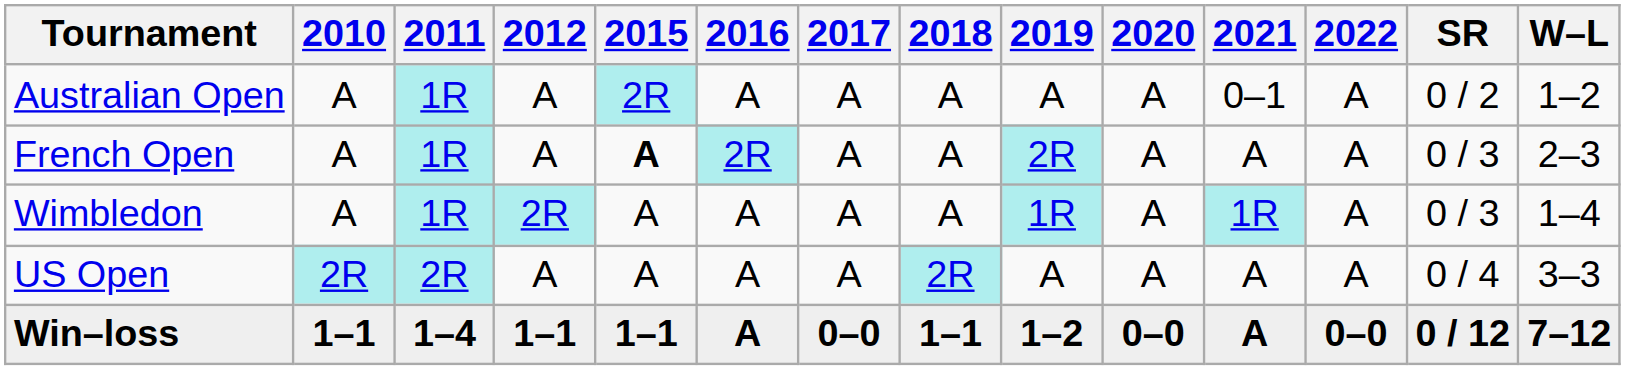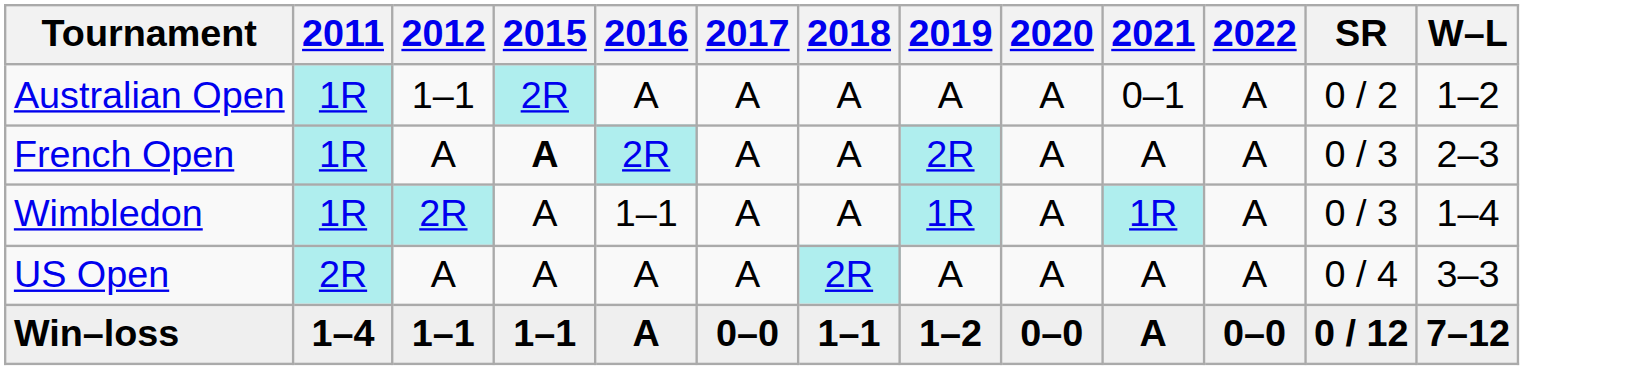 <table class=wikitable style=text-align:center;>
 <tr>
 <th>Tournament</th>
-<th><a href='#'>2010</a></th>
 <th><a href='#'>2011</a></th>
 <th><a href='#'>2012</a></th>
 <th><a href='#'>2015</a></th>
 <th><a href='#'>2016</a></th>
 <th><a href='#'>2017</a></th>
 <th><a href='#'>2018</a></th>
 <th><a href='#'>2019</a></th>
 <th><a href='#'>2020</a></th>
 <th><a href='#'>2021</a></th>
 <th><a href='#'>2022</a></th>
 <th>SR</th>
 <th>W–L</th>
 </tr>
 <tr>
 <td align=left><a href='#'>Australian Open</a></td>
-<td>A</td>
 <td bgcolor=#afeeee><a href='#'>1R</a></td>
-<td>A</td>
+<td>1–1</td>
 <td bgcolor=#afeeee><a href='#'>2R</a></td>
 <td>A</td>
 <td>A</td>
 <td>A</td>
 <td>A</td>
 <td>A</td>
 <td>0–1</td>
 <td>A</td>
 <td>0 / 2</td>
 <td>1–2</td>
 </tr>
 <tr>
 <td align=left><a href='#'>French Open</a></td>
-<td>A</td>
 <td bgcolor=#afeeee><a href='#'>1R</a></td>
 <td>A</td>
 <td><strong>A</strong></td>
 <td bgcolor=#afeeee><a href='#'>2R</a></td>
 <td>A</td>
 <td>A</td>
 <td bgcolor=#afeeee><a href='#'>2R</a></td>
 <td>A</td>
 <td>A</td>
 <td>A</td>
 <td>0 / 3</td>
 <td>2–3</td>
 </tr>
 <tr>
 <td align=left><a href='#'>Wimbledon</a></td>
-<td>A</td>
 <td bgcolor=#afeeee><a href='#'>1R</a></td>
 <td bgcolor=#afeeee><a href='#'>2R</a></td>
 <td>A</td>
-<td>A</td>
+<td>1–1</td>
 <td>A</td>
 <td>A</td>
 <td bgcolor=#afeeee><a href='#'>1R</a></td>
 <td>A</td>
 <td bgcolor=#afeeee><a href='#'>1R</a></td>
 <td>A</td>
 <td>0 / 3</td>
 <td>1–4</td>
 </tr>
 <tr>
 <td align=left><a href='#'>US Open</a></td>
-<td bgcolor=#afeeee><a href='#'>2R</a></td>
 <td bgcolor=#afeeee><a href='#'>2R</a></td>
 <td>A</td>
 <td>A</td>
 <td>A</td>
 <td>A</td>
 <td bgcolor=#afeeee><a href='#'>2R</a></td>
 <td>A</td>
 <td>A</td>
 <td>A</td>
 <td>A</td>
 <td>0 / 4</td>
 <td>3–3</td>
 </tr>
 <tr style="background:#efefef; font-weight:bold;">
 <td style="text-align:left">Win–loss</td>
-<td>1–1</td>
 <td>1–4</td>
 <td>1–1</td>
 <td>1–1</td>
 <td>A</td>
 <td>0–0</td>
 <td>1–1</td>
 <td>1–2</td>
 <td>0–0</td>
 <td>A</td>
 <td>0–0</td>
 <td>0 / 12</td>
 <td>7–12</td>
 </tr>
 </table>
